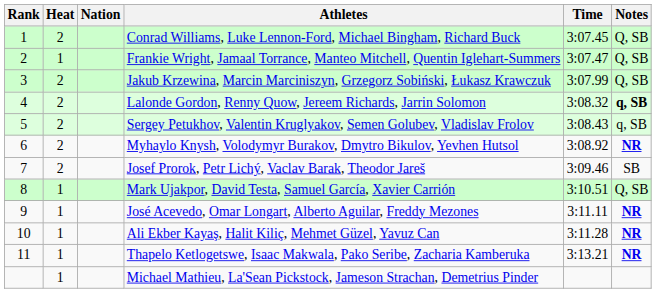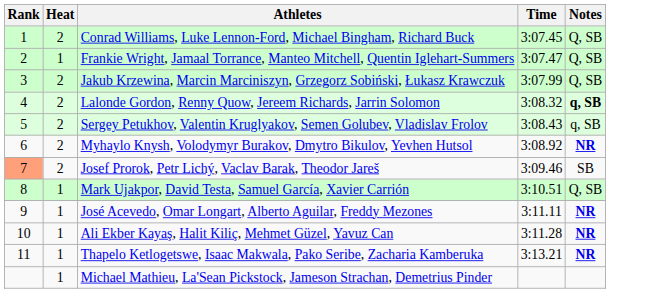 <table class="wikitable sortable" style="text-align:center">
 <tr>
 <th>Rank</th>
 <th>Heat</th>
-<th>Nation</th>
 <th>Athletes</th>
 <th>Time</th>
 <th>Notes</th>
 </tr>
 <tr bgcolor=ccffcc>
 <td>1</td>
 <td>2</td>
-<td align=left></td>
 <td align=left><a href='#'>Conrad Williams</a>, <a href='#'>Luke Lennon-Ford</a>, <a href='#'>Michael Bingham</a>, <a href='#'>Richard Buck</a></td>
 <td>3:07.45</td>
 <td>Q, SB</td>
 </tr>
 <tr bgcolor=ccffcc>
 <td>2</td>
 <td>1</td>
-<td align=left></td>
 <td align=left><a href='#'>Frankie Wright</a>, <a href='#'>Jamaal Torrance</a>, <a href='#'>Manteo Mitchell</a>, <a href='#'>Quentin Iglehart-Summers</a></td>
 <td>3:07.47</td>
 <td>Q, SB</td>
 </tr>
 <tr bgcolor=ccffcc>
 <td>3</td>
 <td>2</td>
-<td align=left></td>
 <td align=left><a href='#'>Jakub Krzewina</a>, <a href='#'>Marcin Marciniszyn</a>, <a href='#'>Grzegorz Sobiński</a>, <a href='#'>Łukasz Krawczuk</a></td>
 <td>3:07.99</td>
 <td>Q, SB</td>
 </tr>
 <tr bgcolor=ddffdd>
 <td>4</td>
 <td>2</td>
-<td align=left></td>
 <td align=left><a href='#'>Lalonde Gordon</a>, <a href='#'>Renny Quow</a>, <a href='#'>Jereem Richards</a>, <a href='#'>Jarrin Solomon</a></td>
 <td>3:08.32</td>
 <td><strong>q, SB</strong></td>
 </tr>
 <tr bgcolor=ddffdd>
 <td>5</td>
 <td>2</td>
-<td align=left></td>
 <td align=left><a href='#'>Sergey Petukhov</a>, <a href='#'>Valentin Kruglyakov</a>, <a href='#'>Semen Golubev</a>, <a href='#'>Vladislav Frolov</a></td>
 <td>3:08.43</td>
 <td>q, SB</td>
 </tr>
 <tr>
 <td>6</td>
 <td>2</td>
-<td align=left></td>
 <td align=left><a href='#'>Myhaylo Knysh</a>, <a href='#'>Volodymyr Burakov</a>, <a href='#'>Dmytro Bikulov</a>, <a href='#'>Yevhen Hutsol</a></td>
 <td>3:08.92</td>
 <td><strong><a href='#'>NR</a></strong></td>
 </tr>
 <tr>
-<td>7</td>
+<td style="background: lightsalmon;">7</td>
 <td>2</td>
-<td align=left></td>
 <td align=left><a href='#'>Josef Prorok</a>, <a href='#'>Petr Lichý</a>, <a href='#'>Vaclav Barak</a>, <a href='#'>Theodor Jareš</a></td>
 <td>3:09.46</td>
 <td>SB</td>
 </tr>
 <tr bgcolor=ccffcc>
 <td>8</td>
 <td>1</td>
-<td align=left></td>
 <td align=left><a href='#'>Mark Ujakpor</a>, <a href='#'>David Testa</a>, <a href='#'>Samuel García</a>, <a href='#'>Xavier Carrión</a></td>
 <td>3:10.51</td>
 <td>Q, SB</td>
 </tr>
 <tr>
 <td>9</td>
 <td>1</td>
-<td align=left></td>
 <td align=left><a href='#'>José Acevedo</a>, <a href='#'>Omar Longart</a>, <a href='#'>Alberto Aguilar</a>, <a href='#'>Freddy Mezones</a></td>
 <td>3:11.11</td>
 <td><strong><a href='#'>NR</a></strong></td>
 </tr>
 <tr>
 <td>10</td>
 <td>1</td>
-<td align=left></td>
 <td align=left><a href='#'>Ali Ekber Kayaş</a>, <a href='#'>Halit Kiliç</a>, <a href='#'>Mehmet Güzel</a>, <a href='#'>Yavuz Can</a></td>
 <td>3:11.28</td>
 <td><strong><a href='#'>NR</a></strong></td>
 </tr>
 <tr>
 <td>11</td>
 <td>1</td>
-<td align=left></td>
 <td align=left><a href='#'>Thapelo Ketlogetswe</a>, <a href='#'>Isaac Makwala</a>, <a href='#'>Pako Seribe</a>, <a href='#'>Zacharia Kamberuka</a></td>
 <td>3:13.21</td>
 <td><strong><a href='#'>NR</a></strong></td>
 </tr>
 <tr>
 <td></td>
 <td>1</td>
-<td align=left></td>
 <td align=left><a href='#'>Michael Mathieu</a>, <a href='#'>La'Sean Pickstock</a>, <a href='#'>Jameson Strachan</a>, <a href='#'>Demetrius Pinder</a></td>
 <td></td>
 <td></td>
 </tr>
 </table>
